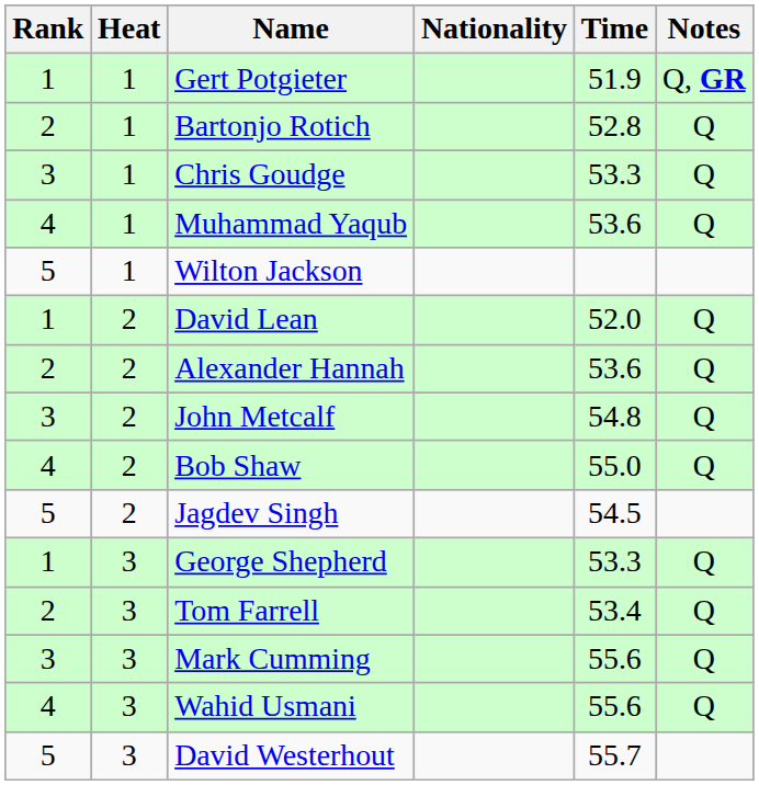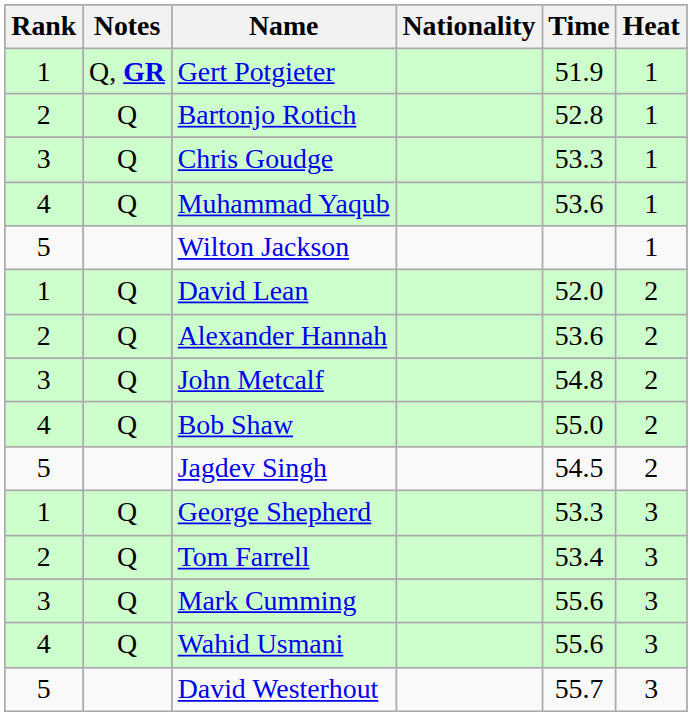 <table class="wikitable sortable" style="text-align:center">
 <tr>
 <th>Rank</th>
-<th>Heat</th>
+<th>Notes</th>
 <th>Name</th>
 <th>Nationality</th>
 <th>Time</th>
-<th>Notes</th>
+<th>Heat</th>
 </tr>
 <tr bgcolor=ccffcc>
 <td>1</td>
-<td>1</td>
+<td>Q, <strong><a href='#'>GR</a></strong></td>
 <td align=left><a href='#'>Gert Potgieter</a></td>
 <td align=left></td>
 <td>51.9</td>
-<td>Q, <strong><a href='#'>GR</a></strong></td>
+<td>1</td>
 </tr>
 <tr bgcolor=ccffcc>
 <td>2</td>
-<td>1</td>
+<td>Q</td>
 <td align=left><a href='#'>Bartonjo Rotich</a></td>
 <td align=left></td>
 <td>52.8</td>
-<td>Q</td>
+<td>1</td>
 </tr>
 <tr bgcolor=ccffcc>
 <td>3</td>
-<td>1</td>
+<td>Q</td>
 <td align=left><a href='#'>Chris Goudge</a></td>
 <td align=left></td>
 <td>53.3</td>
-<td>Q</td>
+<td>1</td>
 </tr>
 <tr bgcolor=ccffcc>
 <td>4</td>
-<td>1</td>
+<td>Q</td>
 <td align=left><a href='#'>Muhammad Yaqub</a></td>
 <td align=left></td>
 <td>53.6</td>
-<td>Q</td>
+<td>1</td>
 </tr>
 <tr>
 <td>5</td>
-<td>1</td>
+<td></td>
 <td align=left><a href='#'>Wilton Jackson</a></td>
 <td align=left></td>
 <td></td>
-<td></td>
+<td>1</td>
 </tr>
 <tr bgcolor=ccffcc>
 <td>1</td>
-<td>2</td>
+<td>Q</td>
 <td align=left><a href='#'>David Lean</a></td>
 <td align=left></td>
 <td>52.0</td>
-<td>Q</td>
+<td>2</td>
 </tr>
 <tr bgcolor=ccffcc>
 <td>2</td>
-<td>2</td>
+<td>Q</td>
 <td align=left><a href='#'>Alexander Hannah</a></td>
 <td align=left></td>
 <td>53.6</td>
-<td>Q</td>
+<td>2</td>
 </tr>
 <tr bgcolor=ccffcc>
 <td>3</td>
-<td>2</td>
+<td>Q</td>
 <td align=left><a href='#'>John Metcalf</a></td>
 <td align=left></td>
 <td>54.8</td>
-<td>Q</td>
+<td>2</td>
 </tr>
 <tr bgcolor=ccffcc>
 <td>4</td>
-<td>2</td>
+<td>Q</td>
 <td align=left><a href='#'>Bob Shaw</a></td>
 <td align=left></td>
 <td>55.0</td>
-<td>Q</td>
+<td>2</td>
 </tr>
 <tr>
 <td>5</td>
-<td>2</td>
+<td></td>
 <td align=left><a href='#'>Jagdev Singh</a></td>
 <td align=left></td>
 <td>54.5</td>
-<td></td>
+<td>2</td>
 </tr>
 <tr bgcolor=ccffcc>
 <td>1</td>
-<td>3</td>
+<td>Q</td>
 <td align=left><a href='#'>George Shepherd</a></td>
 <td align=left></td>
 <td>53.3</td>
-<td>Q</td>
+<td>3</td>
 </tr>
 <tr bgcolor=ccffcc>
 <td>2</td>
-<td>3</td>
+<td>Q</td>
 <td align=left><a href='#'>Tom Farrell</a></td>
 <td align=left></td>
 <td>53.4</td>
-<td>Q</td>
+<td>3</td>
 </tr>
 <tr bgcolor=ccffcc>
 <td>3</td>
-<td>3</td>
+<td>Q</td>
 <td align=left><a href='#'>Mark Cumming</a></td>
 <td align=left></td>
 <td>55.6</td>
-<td>Q</td>
+<td>3</td>
 </tr>
 <tr bgcolor=ccffcc>
 <td>4</td>
-<td>3</td>
+<td>Q</td>
 <td align=left><a href='#'>Wahid Usmani</a></td>
 <td align=left></td>
 <td>55.6</td>
-<td>Q</td>
+<td>3</td>
 </tr>
 <tr>
 <td>5</td>
-<td>3</td>
+<td></td>
 <td align=left><a href='#'>David Westerhout</a></td>
 <td align=left></td>
 <td>55.7</td>
-<td></td>
+<td>3</td>
 </tr>
 </table>
